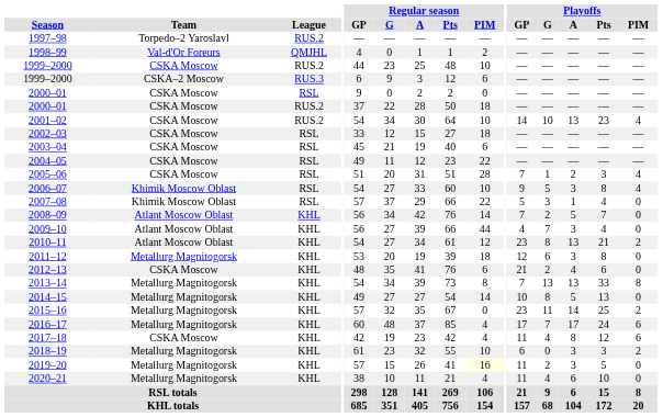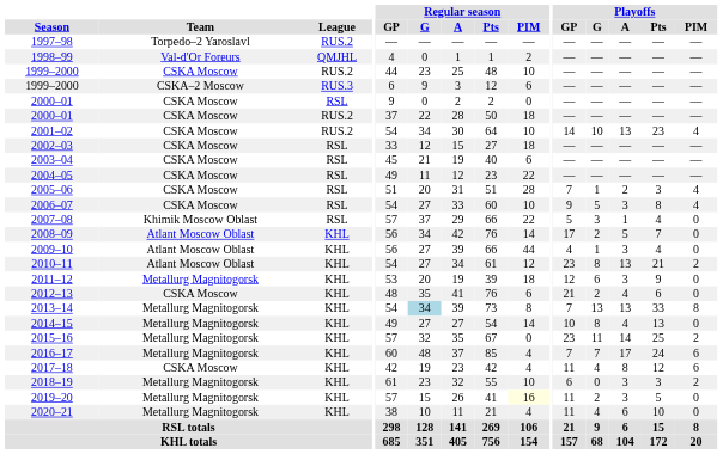 <table border="0" cellpadding="1" cellspacing="0" style="text-align:center; width:60em">
 <tr bgcolor="#e0e0e0">
 <th colspan="3" bgcolor="#ffffff"></th>
 <th rowspan="99" bgcolor="#ffffff"></th>
 <th colspan="5"><a href='#'>Regular season</a></th>
 <th rowspan="99" bgcolor="#ffffff"></th>
 <th colspan="5"><a href='#'>Playoffs</a></th>
 </tr>
 <tr bgcolor="#e0e0e0">
 <th><a href='#'>Season</a></th>
 <th>Team</th>
 <th>League</th>
 <th>GP</th>
 <th><a href='#'>G</a></th>
 <th><a href='#'>A</a></th>
 <th><a href='#'>Pts</a></th>
 <th><a href='#'>PIM</a></th>
 <th>GP</th>
 <th>G</th>
 <th>A</th>
 <th>Pts</th>
 <th>PIM</th>
 </tr>
 <tr>
 <td><a href='#'>1997–98</a></td>
 <td>Torpedo–2 Yaroslavl</td>
 <td><a href='#'>RUS.2</a></td>
 <td>—</td>
 <td>—</td>
 <td>—</td>
 <td>—</td>
 <td>—</td>
 <td>—</td>
 <td>—</td>
 <td>—</td>
 <td>—</td>
 <td>—</td>
 </tr>
 <tr bgcolor="#f0f0f0">
 <td><a href='#'>1998–99</a></td>
 <td><a href='#'>Val-d'Or Foreurs</a></td>
 <td><a href='#'>QMJHL</a></td>
 <td>4</td>
 <td>0</td>
 <td>1</td>
 <td>1</td>
 <td>2</td>
 <td>—</td>
 <td>—</td>
 <td>—</td>
 <td>—</td>
 <td>—</td>
 </tr>
 <tr>
 <td><a href='#'>1999–2000</a></td>
 <td><a href='#'>CSKA Moscow</a></td>
 <td>RUS.2</td>
 <td>44</td>
 <td>23</td>
 <td>25</td>
 <td>48</td>
 <td>10</td>
 <td>—</td>
 <td>—</td>
 <td>—</td>
 <td>—</td>
 <td>—</td>
 </tr>
 <tr bgcolor="#f0f0f0">
 <td>1999–2000</td>
 <td>CSKA–2 Moscow</td>
 <td><a href='#'>RUS.3</a></td>
 <td>6</td>
 <td>9</td>
 <td>3</td>
 <td>12</td>
 <td>6</td>
 <td>—</td>
 <td>—</td>
 <td>—</td>
 <td>—</td>
 <td>—</td>
 </tr>
 <tr>
 <td><a href='#'>2000–01</a></td>
 <td>CSKA Moscow</td>
 <td><a href='#'>RSL</a></td>
 <td>9</td>
 <td>0</td>
 <td>2</td>
 <td>2</td>
 <td>0</td>
 <td>—</td>
 <td>—</td>
 <td>—</td>
 <td>—</td>
 <td>—</td>
 </tr>
 <tr bgcolor="#f0f0f0">
 <td><a href='#'>2000–01</a></td>
 <td>CSKA Moscow</td>
 <td>RUS.2</td>
 <td>37</td>
 <td>22</td>
 <td>28</td>
 <td>50</td>
 <td>18</td>
 <td>—</td>
 <td>—</td>
 <td>—</td>
 <td>—</td>
 <td>—</td>
 </tr>
 <tr>
 <td><a href='#'>2001–02</a></td>
 <td>CSKA Moscow</td>
 <td>RUS.2</td>
 <td>54</td>
 <td>34</td>
 <td>30</td>
 <td>64</td>
 <td>10</td>
 <td>14</td>
 <td>10</td>
 <td>13</td>
 <td>23</td>
 <td>4</td>
 </tr>
 <tr bgcolor="#f0f0f0">
 <td><a href='#'>2002–03</a></td>
 <td>CSKA Moscow</td>
 <td>RSL</td>
 <td>33</td>
 <td>12</td>
 <td>15</td>
 <td>27</td>
 <td>18</td>
 <td>—</td>
 <td>—</td>
 <td>—</td>
 <td>—</td>
 <td>—</td>
 </tr>
 <tr>
 <td><a href='#'>2003–04</a></td>
 <td>CSKA Moscow</td>
 <td>RSL</td>
 <td>45</td>
 <td>21</td>
 <td>19</td>
 <td>40</td>
 <td>6</td>
 <td>—</td>
 <td>—</td>
 <td>—</td>
 <td>—</td>
 <td>—</td>
 </tr>
 <tr bgcolor="#f0f0f0">
 <td><a href='#'>2004–05</a></td>
 <td>CSKA Moscow</td>
 <td>RSL</td>
 <td>49</td>
 <td>11</td>
 <td>12</td>
 <td>23</td>
 <td>22</td>
 <td>—</td>
 <td>—</td>
 <td>—</td>
 <td>—</td>
 <td>—</td>
 </tr>
 <tr>
 <td><a href='#'>2005–06</a></td>
 <td>CSKA Moscow</td>
 <td>RSL</td>
 <td>51</td>
 <td>20</td>
 <td>31</td>
 <td>51</td>
 <td>28</td>
 <td>7</td>
 <td>1</td>
 <td>2</td>
 <td>3</td>
 <td>4</td>
 </tr>
 <tr bgcolor="#f0f0f0">
 <td><a href='#'>2006–07</a></td>
-<td><a href='#'>Khimik Moscow Oblast</a></td>
+<td>CSKA Moscow</td>
 <td>RSL</td>
 <td>54</td>
 <td>27</td>
 <td>33</td>
 <td>60</td>
 <td>10</td>
 <td>9</td>
 <td>5</td>
 <td>3</td>
 <td>8</td>
 <td>4</td>
 </tr>
 <tr>
 <td><a href='#'>2007–08</a></td>
 <td>Khimik Moscow Oblast</td>
 <td>RSL</td>
 <td>57</td>
 <td>37</td>
 <td>29</td>
 <td>66</td>
 <td>22</td>
 <td>5</td>
 <td>3</td>
 <td>1</td>
 <td>4</td>
 <td>0</td>
 </tr>
 <tr bgcolor="#f0f0f0">
 <td><a href='#'>2008–09</a></td>
 <td><a href='#'>Atlant Moscow Oblast</a></td>
 <td><a href='#'>KHL</a></td>
 <td>56</td>
 <td>34</td>
 <td>42</td>
 <td>76</td>
 <td>14</td>
-<td>7</td>
+<td>17</td>
 <td>2</td>
 <td>5</td>
 <td>7</td>
 <td>0</td>
 </tr>
 <tr>
 <td><a href='#'>2009–10</a></td>
 <td>Atlant Moscow Oblast</td>
 <td>KHL</td>
 <td>56</td>
 <td>27</td>
 <td>39</td>
 <td>66</td>
 <td>44</td>
 <td>4</td>
-<td>7</td>
+<td>1</td>
 <td>3</td>
 <td>4</td>
 <td>0</td>
 </tr>
 <tr bgcolor="#f0f0f0">
 <td><a href='#'>2010–11</a></td>
 <td>Atlant Moscow Oblast</td>
 <td>KHL</td>
 <td>54</td>
 <td>27</td>
 <td>34</td>
 <td>61</td>
 <td>12</td>
 <td>23</td>
 <td>8</td>
 <td>13</td>
 <td>21</td>
 <td>2</td>
 </tr>
 <tr>
 <td><a href='#'>2011–12</a></td>
 <td><a href='#'>Metallurg Magnitogorsk</a></td>
 <td>KHL</td>
 <td>53</td>
 <td>20</td>
 <td>19</td>
 <td>39</td>
 <td>18</td>
 <td>12</td>
 <td>6</td>
 <td>3</td>
-<td>8</td>
+<td>9</td>
 <td>0</td>
 </tr>
 <tr bgcolor="#f0f0f0">
 <td><a href='#'>2012–13</a></td>
 <td>CSKA Moscow</td>
 <td>KHL</td>
 <td>48</td>
 <td>35</td>
 <td>41</td>
 <td>76</td>
 <td>6</td>
 <td>21</td>
 <td>2</td>
 <td>4</td>
 <td>6</td>
 <td>0</td>
 </tr>
 <tr>
 <td><a href='#'>2013–14</a></td>
 <td>Metallurg Magnitogorsk</td>
 <td>KHL</td>
 <td>54</td>
-<td>34</td>
+<td style="background: lightblue;">34</td>
 <td>39</td>
 <td>73</td>
 <td>8</td>
 <td>7</td>
 <td>13</td>
 <td>13</td>
 <td>33</td>
 <td>8</td>
 </tr>
 <tr bgcolor="#f0f0f0">
 <td><a href='#'>2014–15</a></td>
 <td>Metallurg Magnitogorsk</td>
 <td>KHL</td>
 <td>49</td>
 <td>27</td>
 <td>27</td>
 <td>54</td>
 <td>14</td>
 <td>10</td>
 <td>8</td>
-<td>5</td>
+<td>4</td>
 <td>13</td>
 <td>0</td>
 </tr>
 <tr>
 <td><a href='#'>2015–16</a></td>
 <td>Metallurg Magnitogorsk</td>
 <td>KHL</td>
 <td>57</td>
 <td>32</td>
 <td>35</td>
 <td>67</td>
 <td>0</td>
 <td>23</td>
 <td>11</td>
 <td>14</td>
 <td>25</td>
 <td>2</td>
 </tr>
 <tr bgcolor="#f0f0f0">
 <td><a href='#'>2016–17</a></td>
 <td>Metallurg Magnitogorsk</td>
 <td>KHL</td>
 <td>60</td>
 <td>48</td>
 <td>37</td>
 <td>85</td>
 <td>4</td>
-<td>17</td>
+<td>7</td>
 <td>7</td>
 <td>17</td>
 <td>24</td>
 <td>6</td>
 </tr>
 <tr>
 <td><a href='#'>2017–18</a></td>
 <td>CSKA Moscow</td>
 <td>KHL</td>
 <td>42</td>
 <td>19</td>
 <td>23</td>
 <td>42</td>
 <td>4</td>
 <td>11</td>
 <td>4</td>
 <td>8</td>
 <td>12</td>
 <td>6</td>
 </tr>
 <tr bgcolor="#f0f0f0">
 <td><a href='#'>2018–19</a></td>
 <td>Metallurg Magnitogorsk</td>
 <td>KHL</td>
 <td>61</td>
 <td>23</td>
 <td>32</td>
 <td>55</td>
 <td>10</td>
 <td>6</td>
 <td>0</td>
 <td>3</td>
 <td>3</td>
 <td>2</td>
 </tr>
 <tr>
 <td><a href='#'>2019–20</a></td>
 <td>Metallurg Magnitogorsk</td>
 <td>KHL</td>
 <td>57</td>
 <td>15</td>
 <td>26</td>
 <td>41</td>
 <td style="background: lightyellow;">16</td>
 <td>11</td>
 <td>2</td>
 <td>3</td>
 <td>5</td>
 <td>0</td>
 </tr>
 <tr bgcolor="#f0f0f0">
 <td><a href='#'>2020–21</a></td>
 <td>Metallurg Magnitogorsk</td>
 <td>KHL</td>
 <td>38</td>
 <td>10</td>
 <td>11</td>
 <td>21</td>
 <td>4</td>
 <td>11</td>
 <td>4</td>
 <td>6</td>
 <td>10</td>
 <td>0</td>
 </tr>
 <tr bgcolor="#e0e0e0">
 <th colspan="3">RSL totals</th>
 <th>298</th>
 <th>128</th>
 <th>141</th>
 <th>269</th>
 <th>106</th>
 <th>21</th>
 <th>9</th>
 <th>6</th>
 <th>15</th>
 <th>8</th>
 </tr>
 <tr bgcolor="#e0e0e0">
 <th colspan="3">KHL totals</th>
 <th>685</th>
 <th>351</th>
 <th>405</th>
 <th>756</th>
 <th>154</th>
 <th>157</th>
 <th>68</th>
 <th>104</th>
 <th>172</th>
 <th>20</th>
 </tr>
 </table>
